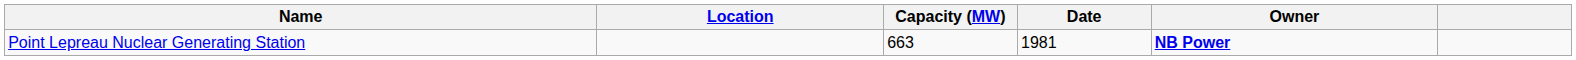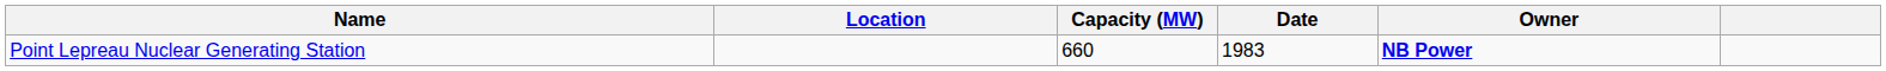 <table class="wikitable sortable">
 <tr>
 <th width="31%">Name</th>
 <th width="15%"><a href='#'>Location</a></th>
 <th width="7%">Capacity (<a href='#'>MW</a>)</th>
 <th width="7%">Date</th>
 <th width="15%">Owner</th>
 <th width="7%"></th>
 </tr>
 <tr>
 <td><a href='#'>Point Lepreau Nuclear Generating Station</a></td>
 <td></td>
-<td>663</td>
-<td>1981</td>
+<td>660</td>
+<td>1983</td>
 <td><strong><a href='#'>NB Power</a></strong></td>
 <td></td>
 </tr>
 </table>
